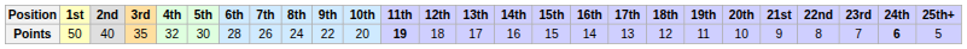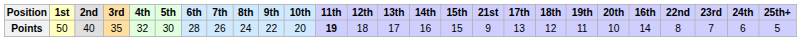 <table class="wikitable" style="font-size: 85%; text-align:center">
 <tr>
 <th>Position</th>
 <th style="background-color:#ffffbf"> 1st </th>
 <th style="background-color:#dfdfdf"> 2nd </th>
 <th style="background-color:#ffdf9f"> 3rd </th>
 <th style="background-color:#dfffdf"> 4th </th>
 <th style="background-color:#dfffdf"> 5th </th>
 <th style="background-color:#CFEAFF"> 6th </th>
 <th style="background-color:#CFEAFF"> 7th </th>
 <th style="background-color:#CFEAFF"> 8th </th>
 <th style="background-color:#CFEAFF"> 9th </th>
 <th style="background-color:#CFEAFF"> 10th </th>
 <th style="background-color:#CFCFFF"> 11th </th>
 <th style="background-color:#CFCFFF"> 12th </th>
 <th style="background-color:#CFCFFF"> 13th </th>
 <th style="background-color:#CFCFFF"> 14th </th>
 <th style="background-color:#CFCFFF"> 15th </th>
-<th style="background-color:#CFCFFF"> 16th </th>
+<th style="background-color:#CFCFFF"> 21st </th>
 <th style="background-color:#CFCFFF"> 17th </th>
 <th style="background-color:#CFCFFF"> 18th </th>
 <th style="background-color:#CFCFFF"> 19th </th>
 <th style="background-color:#CFCFFF"> 20th </th>
-<th style="background-color:#CFCFFF"> 21st </th>
+<th style="background-color:#CFCFFF"> 16th </th>
 <th style="background-color:#CFCFFF"> 22nd </th>
 <th style="background-color:#CFCFFF"> 23rd </th>
 <th style="background-color:#CFCFFF"> 24th </th>
 <th style="background-color:#CFCFFF"> 25th+ </th>
 </tr>
 <tr>
 <th>Points</th>
 <td style="background-color:#ffffbf">50</td>
 <td style="background-color:#dfdfdf">40</td>
 <td style="background-color:#ffdf9f">35</td>
 <td style="background-color:#dfffdf">32</td>
 <td style="background-color:#dfffdf">30</td>
 <td style="background-color:#CFEAFF">28</td>
 <td style="background-color:#CFEAFF">26</td>
 <td style="background-color:#CFEAFF">24</td>
 <td style="background-color:#CFEAFF">22</td>
 <td style="background-color:#CFEAFF">20</td>
 <td style="background-color:#CFCFFF"><strong>19</strong></td>
 <td style="background-color:#CFCFFF">18</td>
 <td style="background-color:#CFCFFF">17</td>
 <td style="background-color:#CFCFFF">16</td>
 <td style="background-color:#CFCFFF">15</td>
-<td style="background-color:#CFCFFF">14</td>
+<td style="background-color:#CFCFFF">9</td>
 <td style="background-color:#CFCFFF">13</td>
 <td style="background-color:#CFCFFF">12</td>
 <td style="background-color:#CFCFFF">11</td>
 <td style="background-color:#CFCFFF">10</td>
-<td style="background-color:#CFCFFF">9</td>
+<td style="background-color:#CFCFFF">14</td>
 <td style="background-color:#CFCFFF">8</td>
 <td style="background-color:#CFCFFF">7</td>
-<td style="background-color:#CFCFFF"><strong>6</strong></td>
+<td style="background-color:#CFCFFF">6</td>
 <td style="background-color:#CFCFFF">5</td>
 </tr>
 </table>
